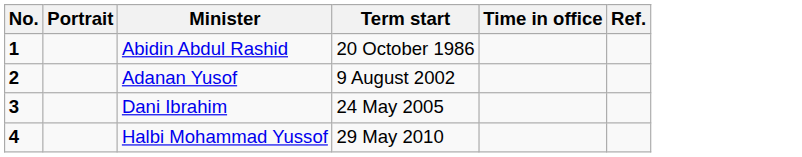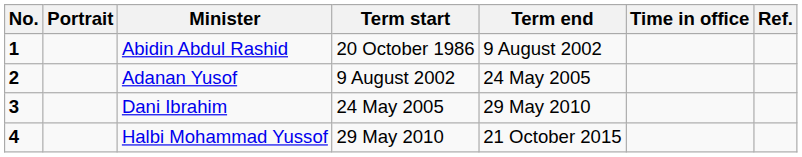 <table class="wikitable">
 <tr>
 <th>No.</th>
 <th>Portrait</th>
 <th>Minister</th>
 <th>Term start</th>
+<th>Term end</th>
 <th>Time in office</th>
 <th>Ref.</th>
 </tr>
 <tr>
 <td><strong>1</strong></td>
 <td></td>
 <td><a href='#'>Abidin Abdul Rashid</a></td>
 <td>20 October 1986</td>
+<td>9 August 2002</td>
 <td></td>
 <td></td>
 </tr>
 <tr>
 <td><strong>2</strong></td>
 <td></td>
 <td><a href='#'>Adanan Yusof</a></td>
 <td>9 August 2002</td>
+<td>24 May 2005</td>
 <td></td>
 <td></td>
 </tr>
 <tr>
 <td><strong>3</strong></td>
 <td></td>
 <td><a href='#'>Dani Ibrahim</a></td>
 <td>24 May 2005</td>
+<td>29 May 2010</td>
 <td></td>
 <td></td>
 </tr>
 <tr>
 <td><strong>4</strong></td>
 <td></td>
 <td><a href='#'>Halbi Mohammad Yussof</a></td>
 <td>29 May 2010</td>
+<td>21 October 2015</td>
 <td></td>
 <td></td>
 </tr>
 </table>
